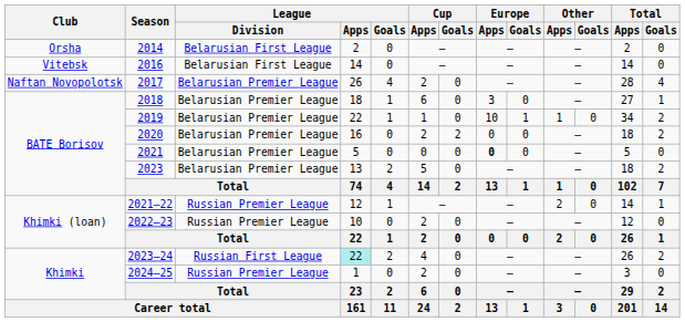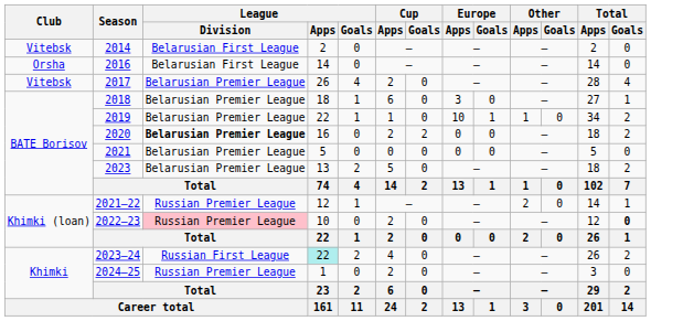 <table class="wikitable" style="text-align: center;">
 <tr>
 <th rowspan="2">Club</th>
 <th rowspan="2">Season</th>
 <th colspan="3">League</th>
 <th colspan="2">Cup</th>
 <th colspan="2">Europe</th>
 <th colspan="2">Other</th>
 <th colspan="2">Total</th>
 </tr>
 <tr>
 <th>Division</th>
 <th>Apps</th>
 <th>Goals</th>
 <th>Apps</th>
 <th>Goals</th>
 <th>Apps</th>
 <th>Goals</th>
 <th>Apps</th>
 <th>Goals</th>
 <th>Apps</th>
 <th>Goals</th>
 </tr>
 <tr>
-<td><a href='#'>Orsha</a></td>
+<td><a href='#'>Vitebsk</a></td>
 <td><a href='#'>2014</a></td>
 <td><a href='#'>Belarusian First League</a></td>
 <td>2</td>
 <td>0</td>
 <td colspan="2">—</td>
 <td colspan="2">—</td>
 <td colspan="2">—</td>
 <td>2</td>
 <td>0</td>
 </tr>
 <tr>
-<td><a href='#'>Vitebsk</a></td>
+<td><a href='#'>Orsha</a></td>
 <td><a href='#'>2016</a></td>
 <td>Belarusian First League</td>
 <td>14</td>
 <td>0</td>
 <td colspan="2">—</td>
 <td colspan="2">—</td>
 <td colspan="2">—</td>
 <td>14</td>
 <td>0</td>
 </tr>
 <tr>
-<td><a href='#'>Naftan Novopolotsk</a></td>
+<td><a href='#'>Vitebsk</a></td>
 <td><a href='#'>2017</a></td>
 <td><a href='#'>Belarusian Premier League</a></td>
 <td>26</td>
 <td>4</td>
 <td>2</td>
 <td>0</td>
 <td colspan="2">—</td>
 <td colspan="2">—</td>
 <td>28</td>
 <td>4</td>
 </tr>
 <tr>
 <td rowspan="6"><a href='#'>BATE Borisov</a></td>
 <td><a href='#'>2018</a></td>
 <td>Belarusian Premier League</td>
 <td>18</td>
 <td>1</td>
 <td>6</td>
 <td>0</td>
 <td>3</td>
 <td>0</td>
 <td colspan="2">—</td>
 <td>27</td>
 <td>1</td>
 </tr>
 <tr>
 <td><a href='#'>2019</a></td>
 <td>Belarusian Premier League</td>
 <td>22</td>
 <td>1</td>
 <td>1</td>
 <td>0</td>
 <td>10</td>
 <td>1</td>
 <td>1</td>
 <td>0</td>
 <td>34</td>
 <td>2</td>
 </tr>
 <tr>
 <td><a href='#'>2020</a></td>
-<td>Belarusian Premier League</td>
+<td><strong>Belarusian Premier League</strong></td>
 <td>16</td>
 <td>0</td>
 <td>2</td>
 <td>2</td>
 <td>0</td>
 <td>0</td>
 <td colspan="2">—</td>
 <td>18</td>
 <td>2</td>
 </tr>
 <tr>
 <td><a href='#'>2021</a></td>
 <td>Belarusian Premier League</td>
 <td>5</td>
 <td>0</td>
 <td>0</td>
 <td>0</td>
-<td><strong>0</strong></td>
+<td>0</td>
 <td>0</td>
 <td colspan="2">—</td>
 <td>5</td>
 <td>0</td>
 </tr>
 <tr>
 <td><a href='#'>2023</a></td>
 <td>Belarusian Premier League</td>
 <td>13</td>
 <td>2</td>
 <td>5</td>
 <td>0</td>
 <td colspan="2">—</td>
 <td colspan="2">—</td>
 <td>18</td>
 <td>2</td>
 </tr>
 <tr>
 <th colspan=2>Total</th>
 <th>74</th>
 <th>4</th>
 <th>14</th>
 <th>2</th>
 <th>13</th>
 <th>1</th>
 <th>1</th>
 <th>0</th>
 <th>102</th>
 <th>7</th>
 </tr>
 <tr>
 <td rowspan="3"><a href='#'>Khimki</a> (loan)</td>
 <td><a href='#'>2021–22</a></td>
 <td><a href='#'>Russian Premier League</a></td>
 <td>12</td>
 <td>1</td>
 <td colspan=2>–</td>
 <td colspan=2>–</td>
 <td>2</td>
 <td>0</td>
 <td>14</td>
 <td>1</td>
 </tr>
 <tr>
 <td><a href='#'>2022–23</a></td>
-<td>Russian Premier League</td>
+<td style="background: pink;">Russian Premier League</td>
 <td>10</td>
 <td>0</td>
 <td>2</td>
 <td>0</td>
 <td colspan="2">—</td>
 <td colspan="2">—</td>
 <td>12</td>
-<td>0</td>
+<td><strong>0</strong></td>
 </tr>
 <tr>
 <th colspan=2>Total</th>
 <th>22</th>
 <th>1</th>
 <th>2</th>
 <th>0</th>
 <th>0</th>
 <th>0</th>
 <th>2</th>
 <th>0</th>
 <th>26</th>
 <th>1</th>
 </tr>
 <tr>
 <td rowspan="3"><a href='#'>Khimki</a></td>
 <td><a href='#'>2023–24</a></td>
 <td><a href='#'>Russian First League</a></td>
 <td style="background: paleturquoise;">22</td>
 <td>2</td>
 <td>4</td>
 <td>0</td>
 <td colspan="2">—</td>
 <td colspan="2">—</td>
 <td>26</td>
 <td>2</td>
 </tr>
 <tr>
 <td><a href='#'>2024–25</a></td>
 <td><a href='#'>Russian Premier League</a></td>
 <td>1</td>
 <td>0</td>
 <td>2</td>
 <td>0</td>
 <td colspan="2">—</td>
 <td colspan="2">—</td>
 <td>3</td>
 <td>0</td>
 </tr>
 <tr>
 <th colspan="2">Total</th>
 <th>23</th>
 <th>2</th>
 <th>6</th>
 <th>0</th>
 <th colspan="2">—</th>
 <th colspan="2">—</th>
 <th>29</th>
 <th>2</th>
 </tr>
 <tr>
 <th colspan="3">Career total</th>
 <th>161</th>
 <th>11</th>
 <th>24</th>
 <th>2</th>
 <th>13</th>
 <th>1</th>
 <th>3</th>
 <th>0</th>
 <th>201</th>
 <th>14</th>
 </tr>
 </table>
